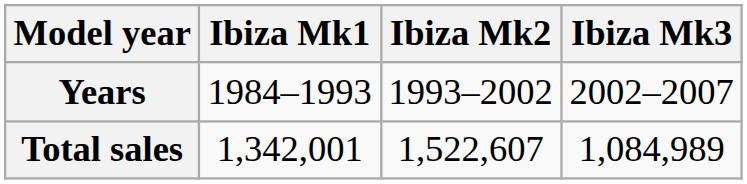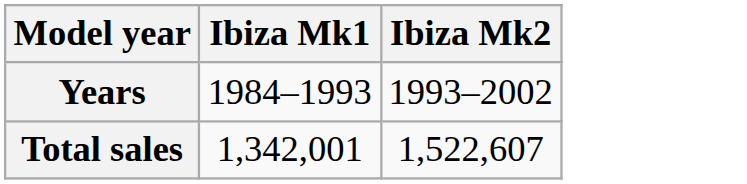 <table class="wikitable" style="text-align:center">
 <tr>
 <th>Model year</th>
 <th>Ibiza Mk1</th>
 <th>Ibiza Mk2</th>
-<th>Ibiza Mk3</th>
 </tr>
 <tr>
 <th>Years</th>
 <td>1984–1993</td>
 <td>1993–2002</td>
-<td>2002–2007</td>
 </tr>
 <tr>
 <th>Total sales</th>
 <td>1,342,001</td>
 <td>1,522,607</td>
-<td>1,084,989</td>
 </tr>
 </table>
